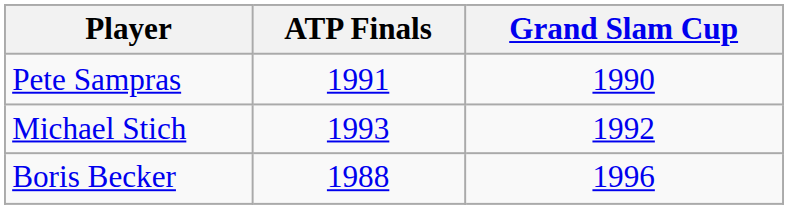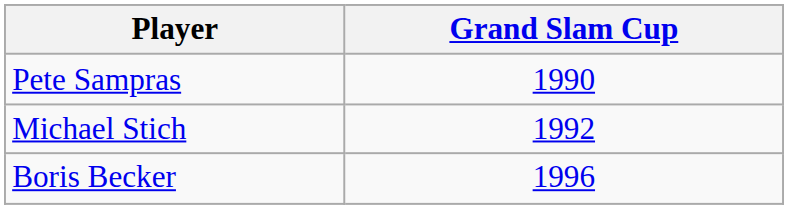 <table class="wikitable" style="text-align:center; width: 400px;">
 <tr>
 <th>Player</th>
-<th>ATP Finals</th>
 <th><a href='#'>Grand Slam Cup</a></th>
 </tr>
 <tr>
 <td style="text-align:left;"> <a href='#'>Pete Sampras</a></td>
-<td><a href='#'>1991</a></td>
 <td><a href='#'>1990</a></td>
 </tr>
 <tr>
 <td style="text-align:left;"> <a href='#'>Michael Stich</a></td>
-<td><a href='#'>1993</a></td>
 <td><a href='#'>1992</a></td>
 </tr>
 <tr>
 <td style="text-align:left;"> <a href='#'>Boris Becker</a></td>
-<td><a href='#'>1988</a></td>
 <td><a href='#'>1996</a></td>
 </tr>
 </table>
